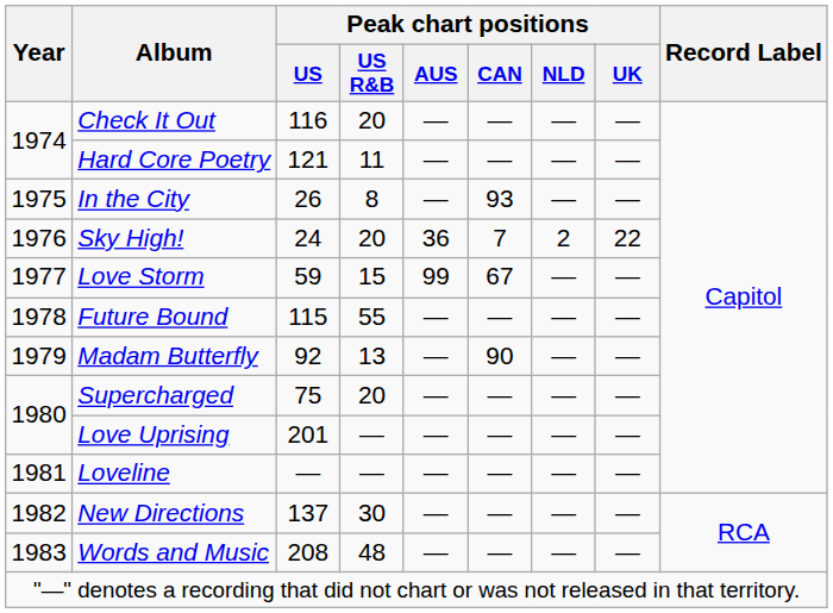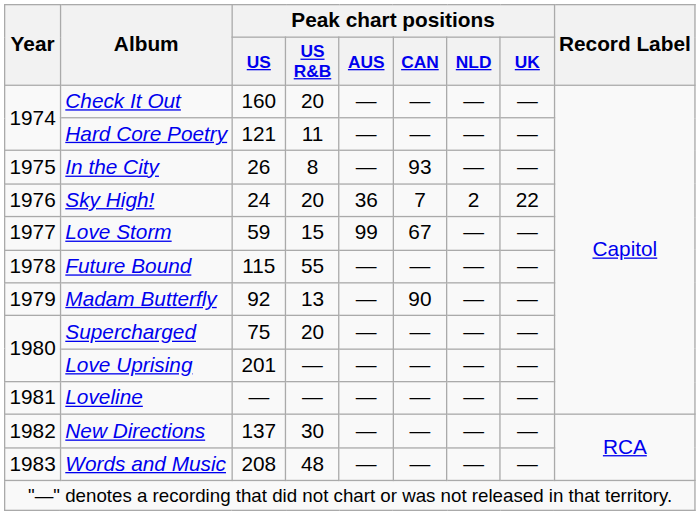 <table class="wikitable" style="text-align:center;">
 <tr>
 <th rowspan="2">Year</th>
 <th rowspan="2">Album</th>
 <th colspan="6">Peak chart positions</th>
 <th rowspan="2">Record Label</th>
 </tr>
 <tr style="font-size:smaller;">
 <th style="width:35px;"><a href='#'>US</a><br></th>
 <th style="width:35px;"><a href='#'>US R&B</a><br></th>
 <th style="width:35px;"><a href='#'>AUS</a><br></th>
 <th style="width:35px;"><a href='#'>CAN</a><br></th>
 <th style="width:35px;"><a href='#'>NLD</a><br></th>
 <th style="width:35px;"><a href='#'>UK</a><br></th>
 </tr>
 <tr>
 <td rowspan="2">1974</td>
 <td style="text-align:left;"><em><a href='#'>Check It Out</a></em></td>
-<td>116</td>
+<td>160</td>
 <td>20</td>
 <td>—</td>
 <td>—</td>
 <td>—</td>
 <td>—</td>
 <td rowspan="10"><a href='#'>Capitol</a></td>
 </tr>
 <tr>
 <td style="text-align:left;"><em><a href='#'>Hard Core Poetry</a></em></td>
 <td>121</td>
 <td>11</td>
 <td>—</td>
 <td>—</td>
 <td>—</td>
 <td>—</td>
 </tr>
 <tr>
 <td>1975</td>
 <td style="text-align:left;"><em><a href='#'>In the City</a></em></td>
 <td>26</td>
 <td>8</td>
 <td>—</td>
 <td>93</td>
 <td>—</td>
 <td>—</td>
 </tr>
 <tr>
 <td>1976</td>
 <td style="text-align:left;"><em><a href='#'>Sky High!</a></em></td>
 <td>24</td>
 <td>20</td>
 <td>36</td>
 <td>7</td>
 <td>2</td>
 <td>22</td>
 </tr>
 <tr>
 <td>1977</td>
 <td style="text-align:left;"><em><a href='#'>Love Storm</a></em></td>
 <td>59</td>
 <td>15</td>
 <td>99</td>
 <td>67</td>
 <td>—</td>
 <td>—</td>
 </tr>
 <tr>
 <td>1978</td>
 <td style="text-align:left;"><em><a href='#'>Future Bound</a></em></td>
 <td>115</td>
 <td>55</td>
 <td>—</td>
 <td>—</td>
 <td>—</td>
 <td>—</td>
 </tr>
 <tr>
 <td>1979</td>
 <td style="text-align:left;"><em><a href='#'>Madam Butterfly</a></em></td>
 <td>92</td>
 <td>13</td>
 <td>—</td>
 <td>90</td>
 <td>—</td>
 <td>—</td>
 </tr>
 <tr>
 <td rowspan="2">1980</td>
 <td style="text-align:left;"><em><a href='#'>Supercharged</a></em></td>
 <td>75</td>
 <td>20</td>
 <td>—</td>
 <td>—</td>
 <td>—</td>
 <td>—</td>
 </tr>
 <tr>
 <td style="text-align:left;"><em><a href='#'>Love Uprising</a></em></td>
 <td>201</td>
 <td>—</td>
 <td>—</td>
 <td>—</td>
 <td>—</td>
 <td>—</td>
 </tr>
 <tr>
 <td>1981</td>
 <td style="text-align:left;"><em><a href='#'>Loveline</a></em></td>
 <td>—</td>
 <td>—</td>
 <td>—</td>
 <td>—</td>
 <td>—</td>
 <td>—</td>
 </tr>
 <tr>
 <td>1982</td>
 <td style="text-align:left;"><em><a href='#'>New Directions</a></em></td>
 <td>137</td>
 <td>30</td>
 <td>—</td>
 <td>—</td>
 <td>—</td>
 <td>—</td>
 <td rowspan="2"><a href='#'>RCA</a></td>
 </tr>
 <tr>
 <td>1983</td>
 <td style="text-align:left;"><em><a href='#'>Words and Music</a></em></td>
 <td>208</td>
 <td>48</td>
 <td>—</td>
 <td>—</td>
 <td>—</td>
 <td>—</td>
 </tr>
 <tr>
 <td colspan="15" style="font-size:90%">"—" denotes a recording that did not chart or was not released in that territory.</td>
 </tr>
 </table>
